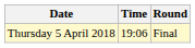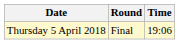 <table class="wikitable">
 <tr>
 <th>Date</th>
+<th>Round</th>
 <th>Time</th>
-<th>Round</th>
 </tr>
 <tr>
 <td style=background:lemonchiffon>Thursday 5 April 2018</td>
+<td style=background:lemonchiffon>Final</td>
 <td style=background:lemonchiffon>19:06</td>
-<td style=background:lemonchiffon>Final</td>
 </tr>
 </table>
